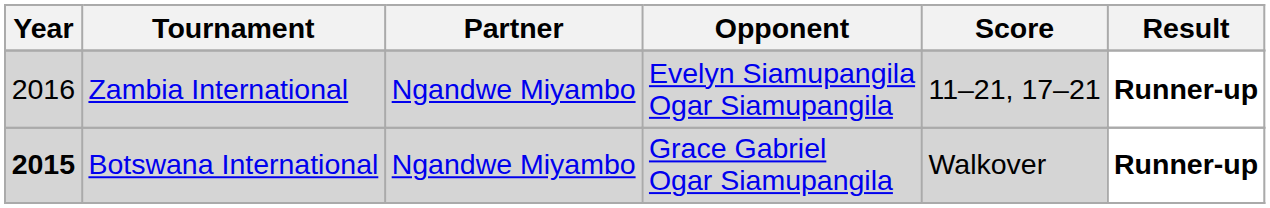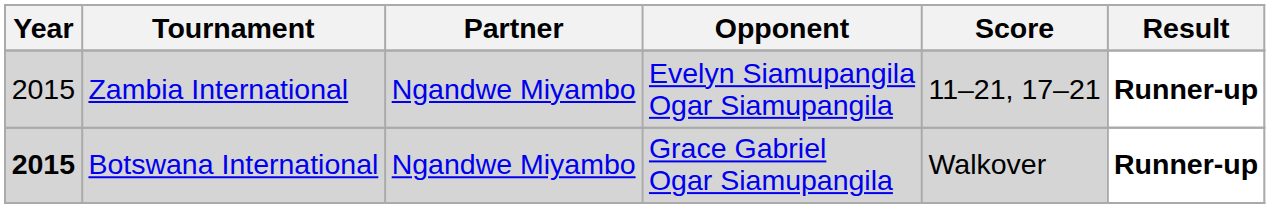 <table class="sortable wikitable" style="font-size: 90%;">
 <tr>
 <th>Year</th>
 <th>Tournament</th>
 <th>Partner</th>
 <th>Opponent</th>
 <th>Score</th>
 <th>Result</th>
 </tr>
 <tr>
 </tr>
 <tr style="background:#D5D5D5">
-<td align="center">2016</td>
+<td align="center">2015</td>
 <td align="left"><a href='#'>Zambia International</a></td>
 <td align="left"> <a href='#'>Ngandwe Miyambo</a></td>
 <td align="left"> <a href='#'>Evelyn Siamupangila</a><br> <a href='#'>Ogar Siamupangila</a></td>
 <td align="left">11–21, 17–21</td>
 <td style="text-align:left; background:white"> <strong>Runner-up</strong></td>
 </tr>
 <tr>
 </tr>
 <tr style="background:#D5D5D5">
 <td align="center"><strong>2015</strong></td>
 <td align="left"><a href='#'>Botswana International</a></td>
 <td align="left"> <a href='#'>Ngandwe Miyambo</a></td>
 <td align="left"> <a href='#'>Grace Gabriel</a><br> <a href='#'>Ogar Siamupangila</a></td>
 <td align="left">Walkover</td>
 <td style="text-align:left; background:white"> <strong>Runner-up</strong></td>
 </tr>
 <tr>
 </tr>
 </table>
